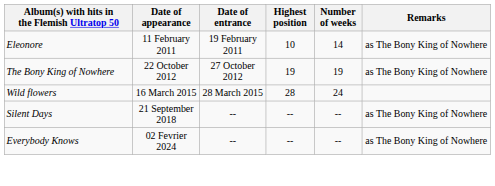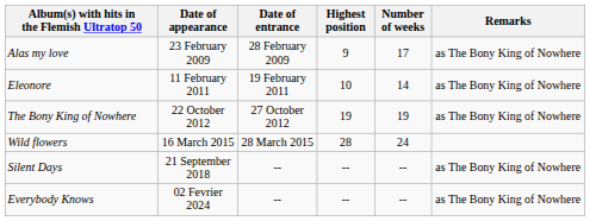 <table class="wikitable" style="text-align: center">
 <tr>
 <th style="width:200px;">Album(s) with hits in<br> the Flemish <a href='#'>Ultratop 50</a></th>
 <th style="width:100px;">Date of<br>appearance</th>
 <th style="width:100px;">Date of<br>entrance</th>
 <th style="width:70px;">Highest<br>position</th>
 <th style="width:70px;">Number<br>of weeks</th>
 <th style="width:200px;">Remarks</th>
+</tr>
+<tr>
+<td align="left"><em>Alas my love</em></td>
+<td>23 February 2009</td>
+<td>28 February 2009</td>
+<td>9</td>
+<td>17</td>
+<td>as The Bony King of Nowhere</td>
 </tr>
 <tr>
 <td align="left"><em>Eleonore</em></td>
 <td>11 February 2011</td>
 <td>19 February 2011</td>
 <td>10</td>
 <td>14</td>
 <td>as The Bony King of Nowhere</td>
 </tr>
 <tr>
 <td align="left"><em>The Bony King of Nowhere</em></td>
 <td>22 October 2012</td>
 <td>27 October 2012</td>
 <td>19</td>
 <td>19</td>
 <td>as The Bony King of Nowhere</td>
 </tr>
 <tr>
 <td align="left"><em>Wild flowers</em></td>
 <td>16 March 2015</td>
 <td>28 March 2015</td>
 <td>28</td>
 <td>24</td>
 <td></td>
 </tr>
 <tr>
 <td align="left"><em>Silent Days</em></td>
 <td>21 September 2018</td>
 <td>--</td>
 <td>--</td>
 <td>--</td>
 <td>as The Bony King of Nowhere</td>
 </tr>
 <tr>
 <td align="left"><em>Everybody Knows</em></td>
 <td>02 Fevrier 2024</td>
 <td>--</td>
 <td>--</td>
 <td>--</td>
 <td>as The Bony King of Nowhere</td>
 </tr>
 </table>
